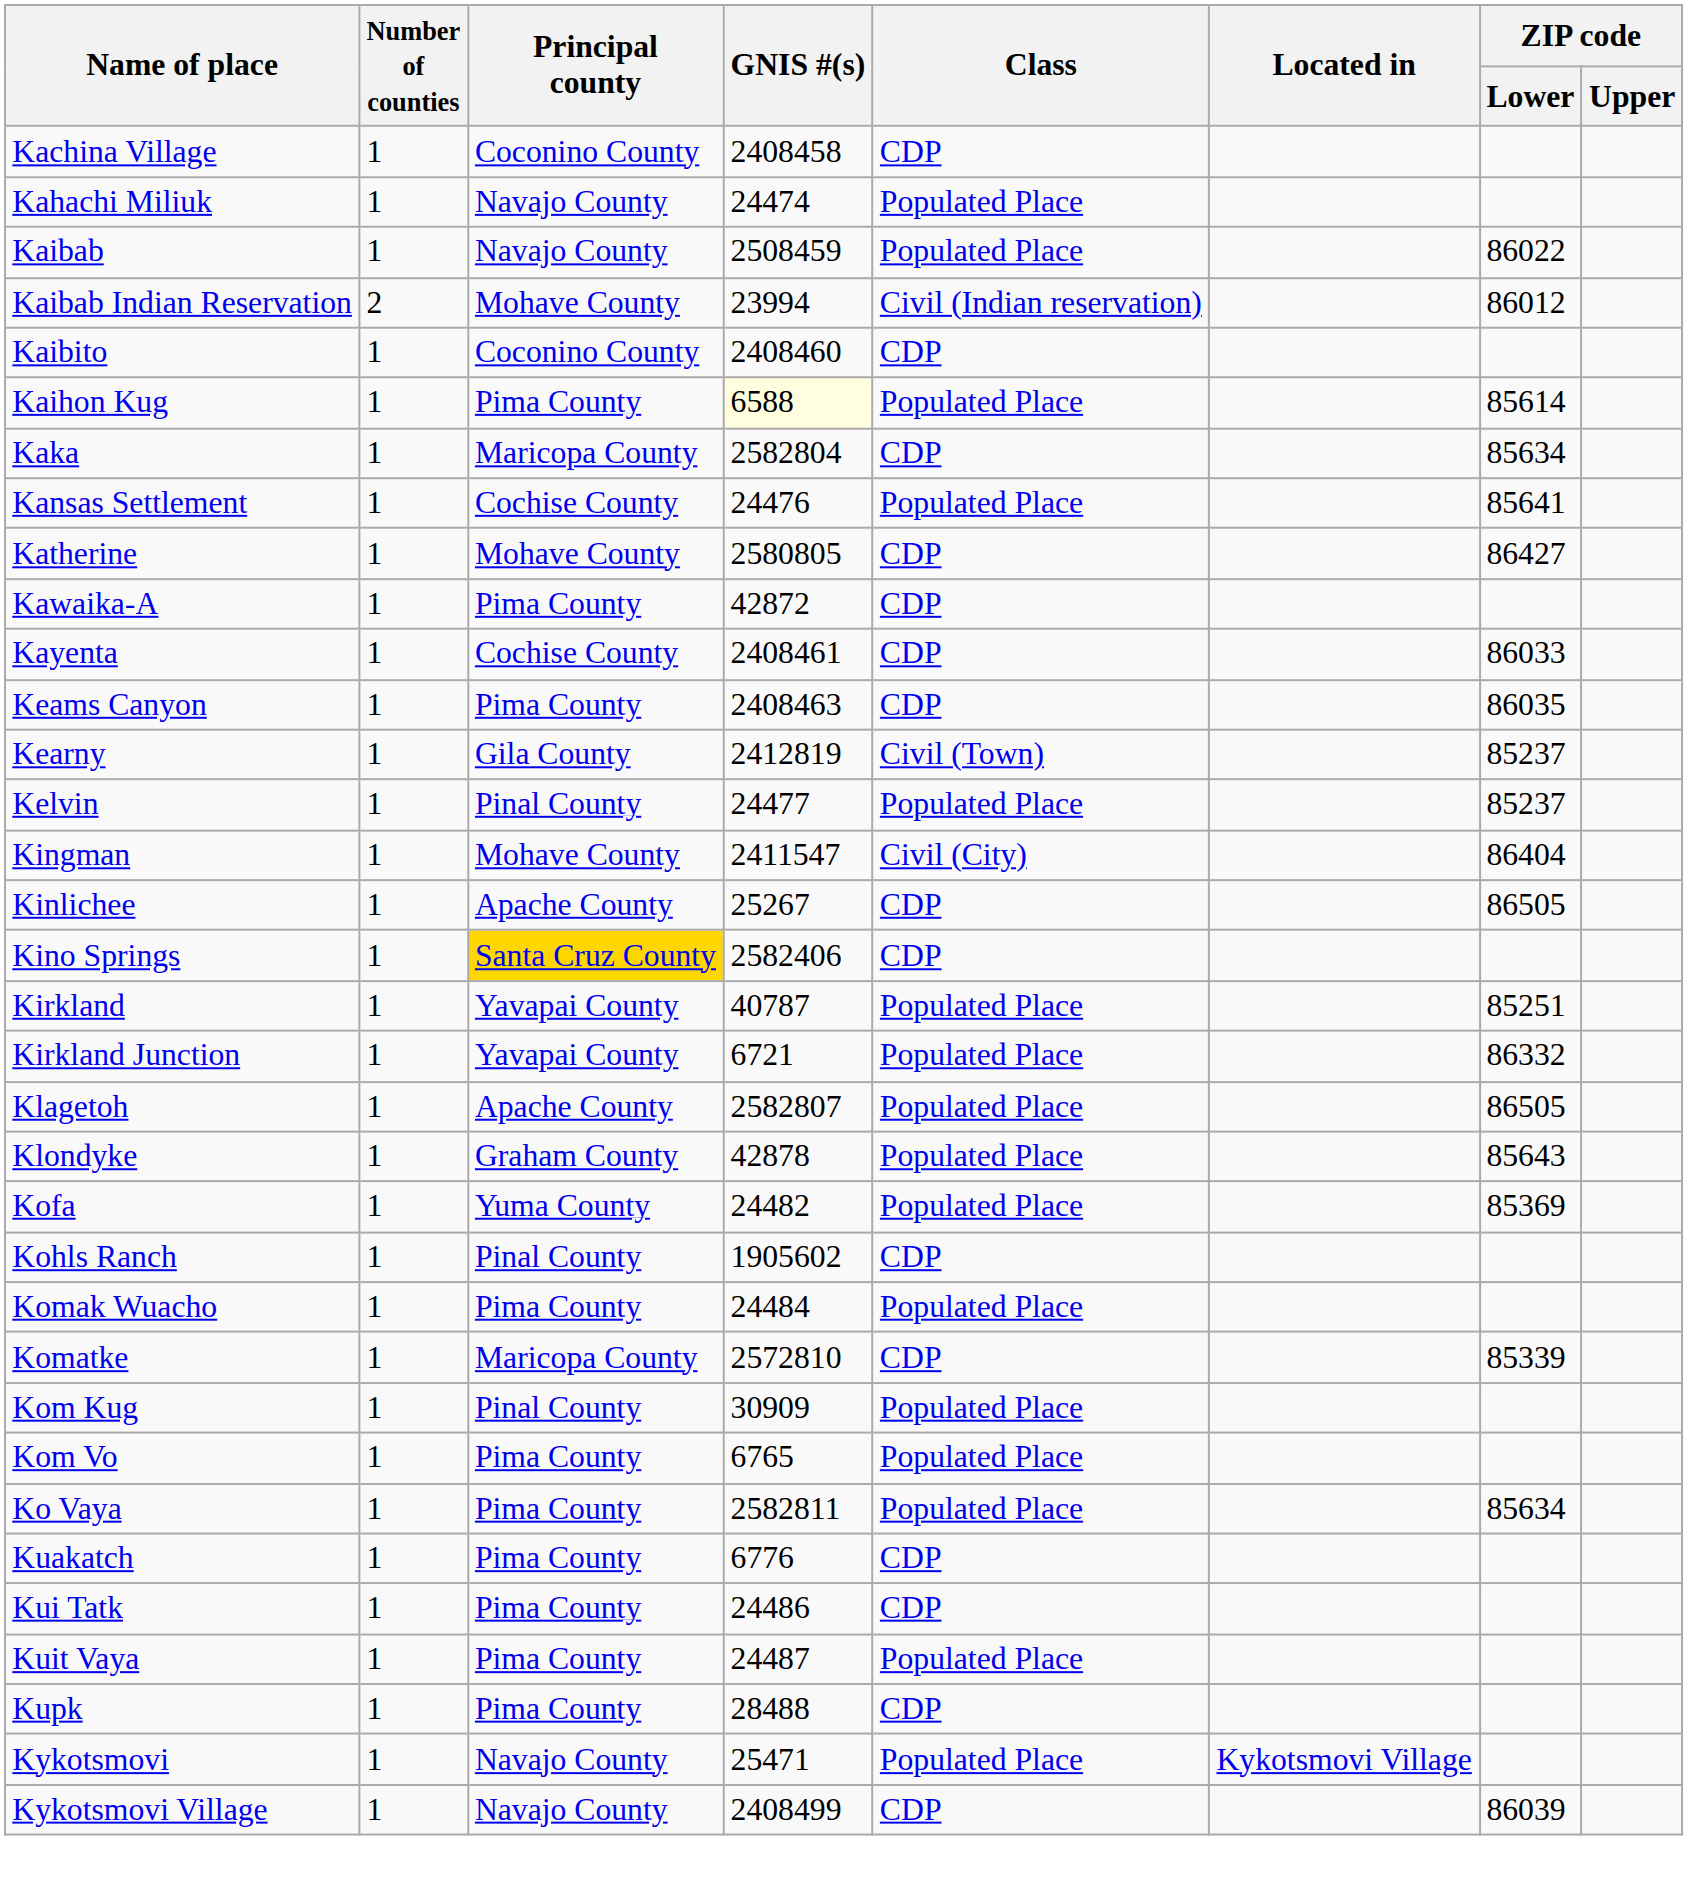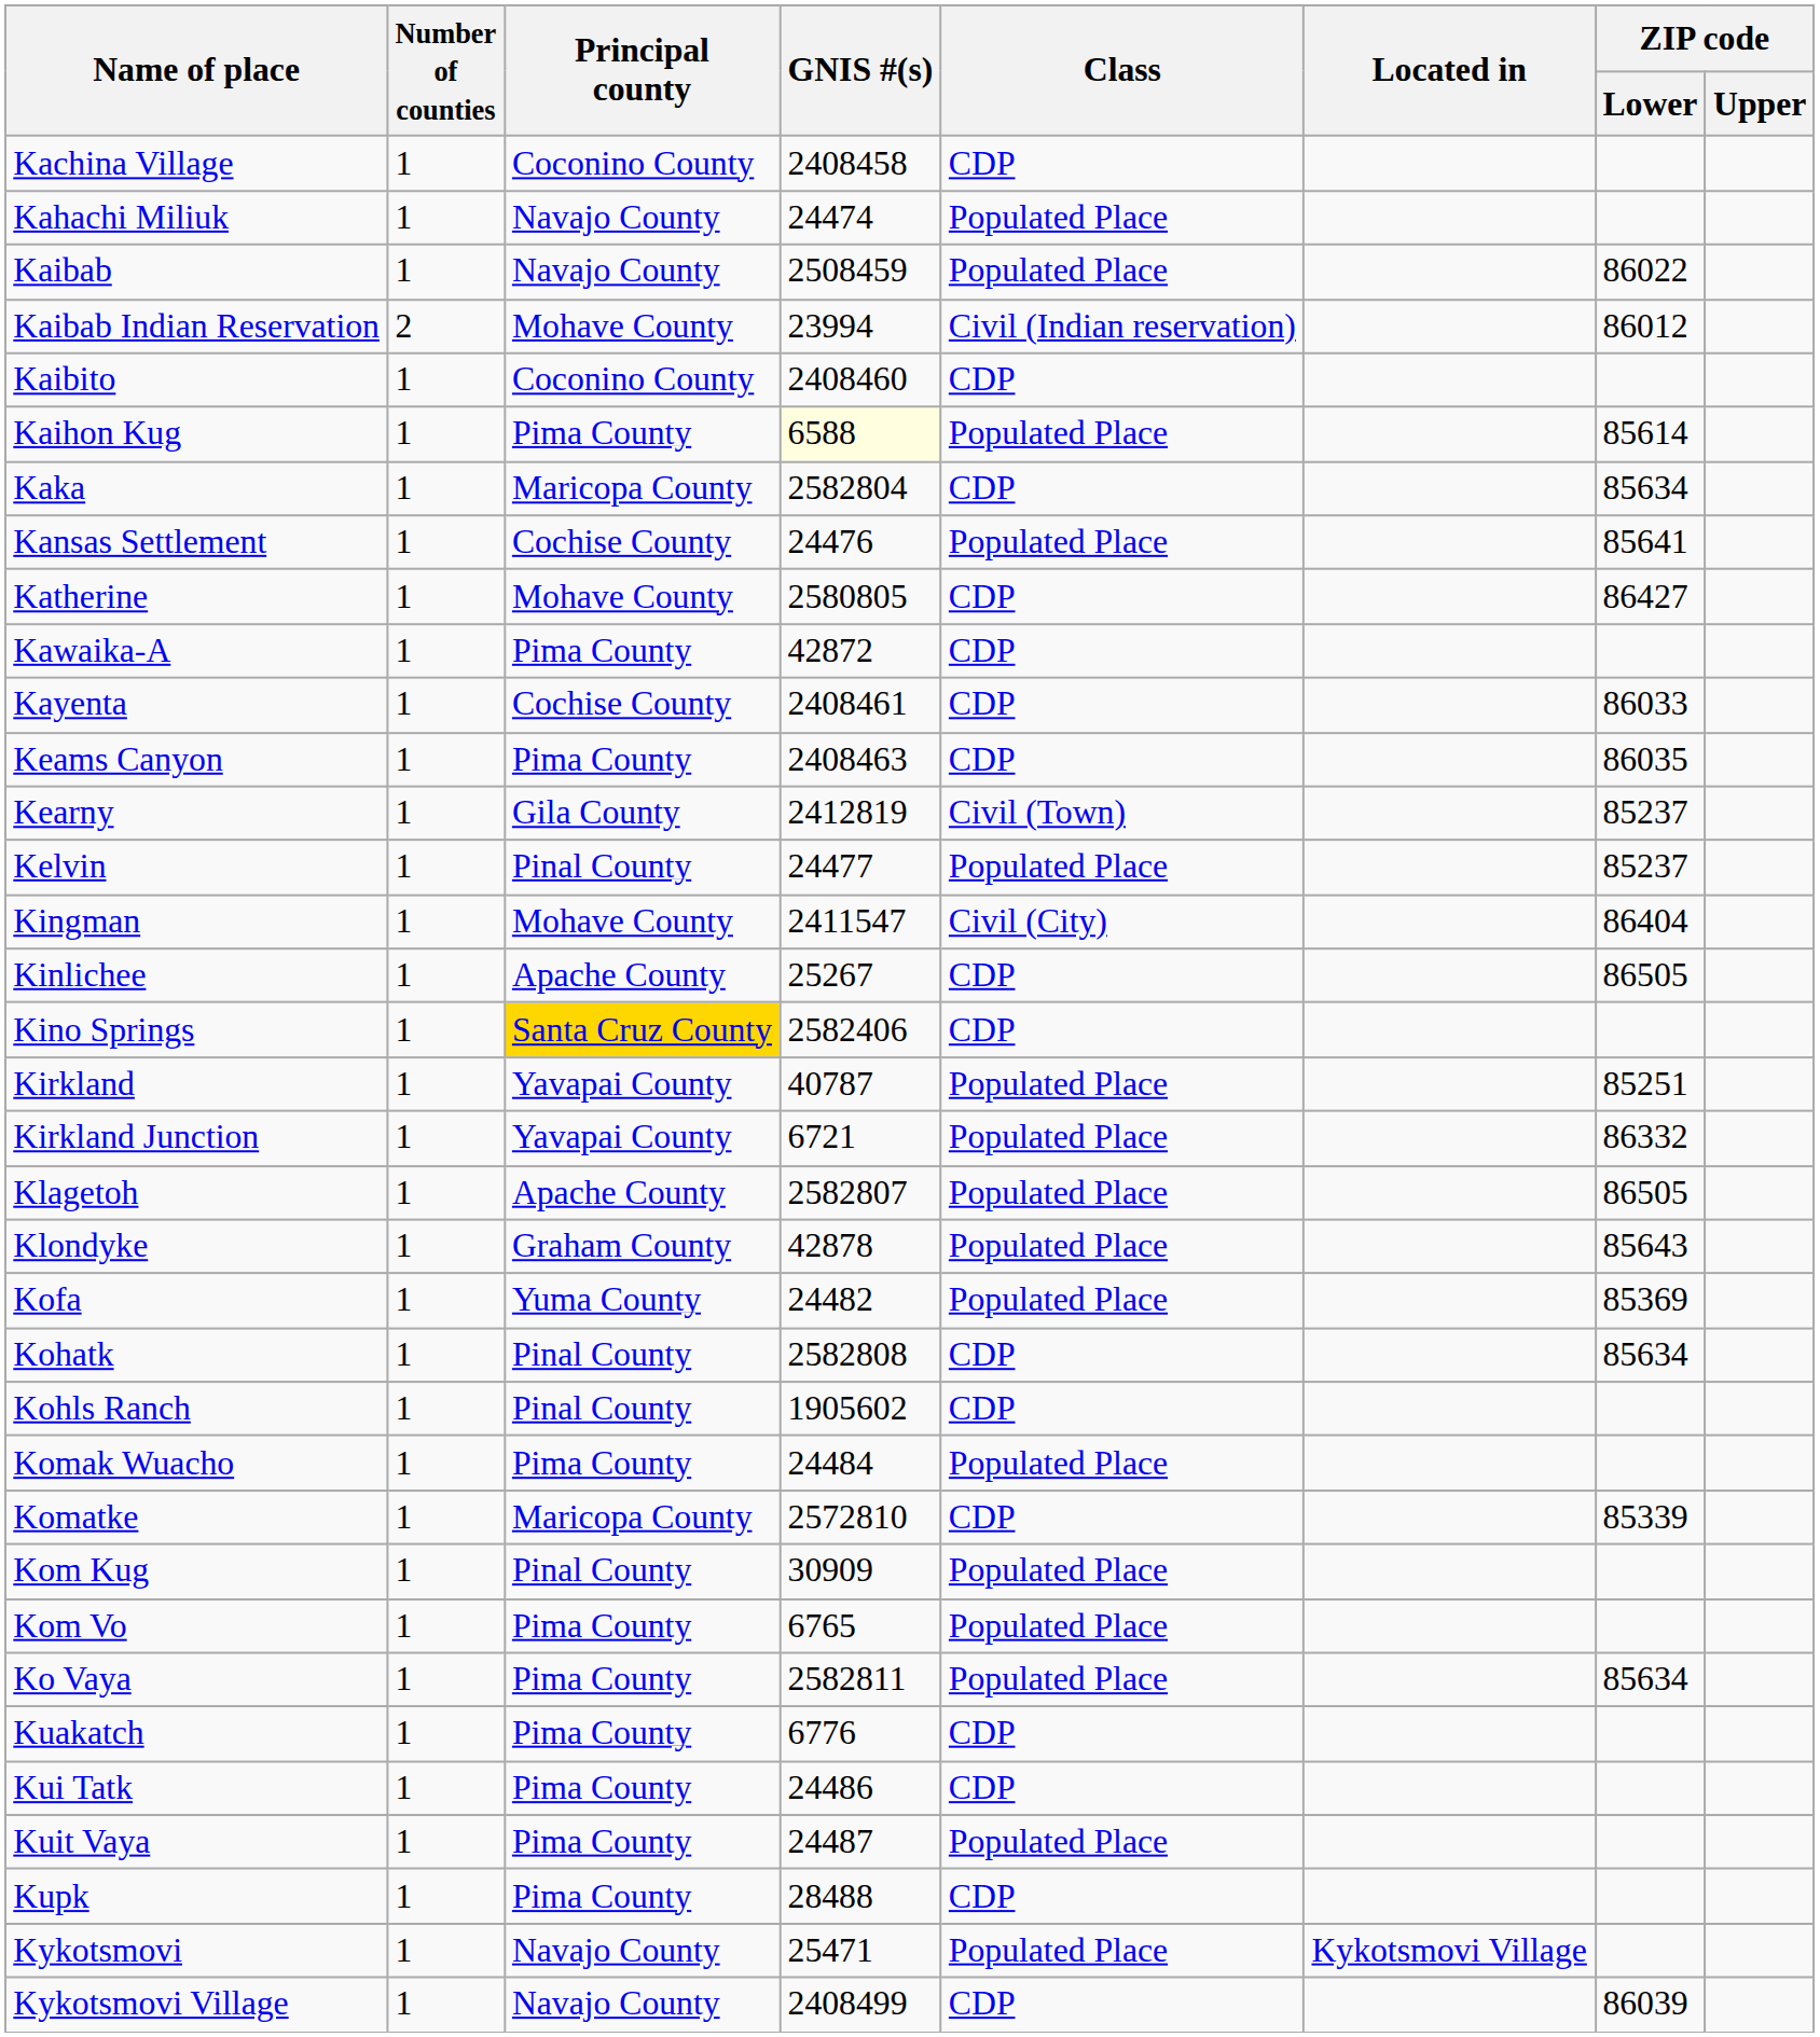 <table class="wikitable sortable">
 <tr>
 <th rowspan=2>Name of place</th>
 <th rowspan=2><small>Number <br>of<br>counties</small></th>
 <th rowspan=2>Principal <br> county</th>
 <th rowspan=2>GNIS #(s)</th>
 <th rowspan=2>Class</th>
 <th rowspan=2>Located in</th>
 <th colspan=2>ZIP code</th>
 </tr>
 <tr>
 <th>Lower</th>
 <th>Upper</th>
 </tr>
 <tr>
 <td><a href='#'>Kachina Village</a></td>
 <td>1</td>
 <td><a href='#'>Coconino County</a></td>
 <td>2408458</td>
 <td><a href='#'>CDP</a></td>
 <td></td>
 <td></td>
 <td></td>
 </tr>
 <tr>
 <td><a href='#'>Kahachi Miliuk</a></td>
 <td>1</td>
 <td><a href='#'>Navajo County</a></td>
 <td>24474</td>
 <td><a href='#'>Populated Place</a></td>
 <td></td>
 <td></td>
 <td></td>
 </tr>
 <tr>
 <td><a href='#'>Kaibab</a></td>
 <td>1</td>
 <td><a href='#'>Navajo County</a></td>
 <td>2508459</td>
 <td><a href='#'>Populated Place</a></td>
 <td></td>
 <td>86022</td>
 <td></td>
 </tr>
 <tr>
 <td><a href='#'>Kaibab Indian Reservation</a></td>
 <td>2</td>
 <td><a href='#'>Mohave County</a></td>
 <td>23994</td>
 <td><a href='#'>Civil (Indian reservation)</a></td>
 <td></td>
 <td>86012</td>
 <td></td>
 </tr>
 <tr>
 <td><a href='#'>Kaibito</a></td>
 <td>1</td>
 <td><a href='#'>Coconino County</a></td>
 <td>2408460</td>
 <td><a href='#'>CDP</a></td>
 <td></td>
 <td></td>
 <td></td>
 </tr>
 <tr>
 <td><a href='#'>Kaihon Kug</a></td>
 <td>1</td>
 <td><a href='#'>Pima County</a></td>
 <td style="background: lightyellow;">6588</td>
 <td><a href='#'>Populated Place</a></td>
 <td></td>
 <td>85614</td>
 <td></td>
 </tr>
 <tr>
 <td><a href='#'>Kaka</a></td>
 <td>1</td>
 <td><a href='#'>Maricopa County</a></td>
 <td>2582804</td>
 <td><a href='#'>CDP</a></td>
 <td></td>
 <td>85634</td>
 <td></td>
 </tr>
 <tr>
 <td><a href='#'>Kansas Settlement</a></td>
 <td>1</td>
 <td><a href='#'>Cochise County</a></td>
 <td>24476</td>
 <td><a href='#'>Populated Place</a></td>
 <td></td>
 <td>85641</td>
 <td></td>
 </tr>
 <tr>
 <td><a href='#'>Katherine</a></td>
 <td>1</td>
 <td><a href='#'>Mohave County</a></td>
 <td>2580805</td>
 <td><a href='#'>CDP</a></td>
 <td></td>
 <td>86427</td>
 <td></td>
 </tr>
 <tr>
 <td><a href='#'>Kawaika-A</a></td>
 <td>1</td>
 <td><a href='#'>Pima County</a></td>
 <td>42872</td>
 <td><a href='#'>CDP</a></td>
 <td></td>
 <td></td>
 <td></td>
 </tr>
 <tr>
 <td><a href='#'>Kayenta</a></td>
 <td>1</td>
 <td><a href='#'>Cochise County</a></td>
 <td>2408461</td>
 <td><a href='#'>CDP</a></td>
 <td></td>
 <td>86033</td>
 <td></td>
 </tr>
 <tr>
 <td><a href='#'>Keams Canyon</a></td>
 <td>1</td>
 <td><a href='#'>Pima County</a></td>
 <td>2408463</td>
 <td><a href='#'>CDP</a></td>
 <td></td>
 <td>86035</td>
 <td></td>
 </tr>
 <tr>
 <td><a href='#'>Kearny</a></td>
 <td>1</td>
 <td><a href='#'>Gila County</a></td>
 <td>2412819</td>
 <td><a href='#'>Civil (Town)</a></td>
 <td></td>
 <td>85237</td>
 <td></td>
 </tr>
 <tr>
 <td><a href='#'>Kelvin</a></td>
 <td>1</td>
 <td><a href='#'>Pinal County</a></td>
 <td>24477</td>
 <td><a href='#'>Populated Place</a></td>
 <td></td>
 <td>85237</td>
 <td></td>
 </tr>
 <tr>
 <td><a href='#'>Kingman</a></td>
 <td>1</td>
 <td><a href='#'>Mohave County</a></td>
 <td>2411547</td>
 <td><a href='#'>Civil (City)</a></td>
 <td></td>
 <td>86404</td>
 <td></td>
 </tr>
 <tr>
 <td><a href='#'>Kinlichee</a></td>
 <td>1</td>
 <td><a href='#'>Apache County</a></td>
 <td>25267</td>
 <td><a href='#'>CDP</a></td>
 <td></td>
 <td>86505</td>
 <td></td>
 </tr>
 <tr>
 <td><a href='#'>Kino Springs</a></td>
 <td>1</td>
 <td style="background: gold;"><a href='#'>Santa Cruz County</a></td>
 <td>2582406</td>
 <td><a href='#'>CDP</a></td>
 <td></td>
 <td></td>
 <td></td>
 </tr>
 <tr>
 <td><a href='#'>Kirkland</a></td>
 <td>1</td>
 <td><a href='#'>Yavapai County</a></td>
 <td>40787</td>
 <td><a href='#'>Populated Place</a></td>
 <td></td>
 <td>85251</td>
 <td></td>
 </tr>
 <tr>
 <td><a href='#'>Kirkland Junction</a></td>
 <td>1</td>
 <td><a href='#'>Yavapai County</a></td>
 <td>6721</td>
 <td><a href='#'>Populated Place</a></td>
 <td></td>
 <td>86332</td>
 <td></td>
 </tr>
 <tr>
 <td><a href='#'>Klagetoh</a></td>
 <td>1</td>
 <td><a href='#'>Apache County</a></td>
 <td>2582807</td>
 <td><a href='#'>Populated Place</a></td>
 <td></td>
 <td>86505</td>
 <td></td>
 </tr>
 <tr>
 <td><a href='#'>Klondyke</a></td>
 <td>1</td>
 <td><a href='#'>Graham County</a></td>
 <td>42878</td>
 <td><a href='#'>Populated Place</a></td>
 <td></td>
 <td>85643</td>
 <td></td>
 </tr>
 <tr>
 <td><a href='#'>Kofa</a></td>
 <td>1</td>
 <td><a href='#'>Yuma County</a></td>
 <td>24482</td>
 <td><a href='#'>Populated Place</a></td>
 <td></td>
 <td>85369</td>
 <td></td>
 </tr>
 <tr>
+<td><a href='#'>Kohatk</a></td>
+<td>1</td>
+<td><a href='#'>Pinal County</a></td>
+<td>2582808</td>
+<td><a href='#'>CDP</a></td>
+<td></td>
+<td>85634</td>
+<td></td>
+</tr>
+<tr>
 <td><a href='#'>Kohls Ranch</a></td>
 <td>1</td>
 <td><a href='#'>Pinal County</a></td>
 <td>1905602</td>
 <td><a href='#'>CDP</a></td>
 <td></td>
 <td></td>
 <td></td>
 </tr>
 <tr>
 <td><a href='#'>Komak Wuacho</a></td>
 <td>1</td>
 <td><a href='#'>Pima County</a></td>
 <td>24484</td>
 <td><a href='#'>Populated Place</a></td>
 <td></td>
 <td></td>
 <td></td>
 </tr>
 <tr>
 <td><a href='#'>Komatke</a></td>
 <td>1</td>
 <td><a href='#'>Maricopa County</a></td>
 <td>2572810</td>
 <td><a href='#'>CDP</a></td>
 <td></td>
 <td>85339</td>
 <td></td>
 </tr>
 <tr>
 <td><a href='#'>Kom Kug</a></td>
 <td>1</td>
 <td><a href='#'>Pinal County</a></td>
 <td>30909</td>
 <td><a href='#'>Populated Place</a></td>
 <td></td>
 <td></td>
 <td></td>
 </tr>
 <tr>
 <td><a href='#'>Kom Vo</a></td>
 <td>1</td>
 <td><a href='#'>Pima County</a></td>
 <td>6765</td>
 <td><a href='#'>Populated Place</a></td>
 <td></td>
 <td></td>
 <td></td>
 </tr>
 <tr>
 <td><a href='#'>Ko Vaya</a></td>
 <td>1</td>
 <td><a href='#'>Pima County</a></td>
 <td>2582811</td>
 <td><a href='#'>Populated Place</a></td>
 <td></td>
 <td>85634</td>
 <td></td>
 </tr>
 <tr>
 <td><a href='#'>Kuakatch</a></td>
 <td>1</td>
 <td><a href='#'>Pima County</a></td>
 <td>6776</td>
 <td><a href='#'>CDP</a></td>
 <td></td>
 <td></td>
 <td></td>
 </tr>
 <tr>
 <td><a href='#'>Kui Tatk</a></td>
 <td>1</td>
 <td><a href='#'>Pima County</a></td>
 <td>24486</td>
 <td><a href='#'>CDP</a></td>
 <td></td>
 <td></td>
 <td></td>
 </tr>
 <tr>
 <td><a href='#'>Kuit Vaya</a></td>
 <td>1</td>
 <td><a href='#'>Pima County</a></td>
 <td>24487</td>
 <td><a href='#'>Populated Place</a></td>
 <td></td>
 <td></td>
 <td></td>
 </tr>
 <tr>
 <td><a href='#'>Kupk</a></td>
 <td>1</td>
 <td><a href='#'>Pima County</a></td>
 <td>28488</td>
 <td><a href='#'>CDP</a></td>
 <td></td>
 <td></td>
 <td></td>
 </tr>
 <tr>
 <td><a href='#'>Kykotsmovi</a></td>
 <td>1</td>
 <td><a href='#'>Navajo County</a></td>
 <td>25471</td>
 <td><a href='#'>Populated Place</a></td>
 <td><a href='#'>Kykotsmovi Village</a></td>
 <td></td>
 <td></td>
 </tr>
 <tr>
 <td><a href='#'>Kykotsmovi Village</a></td>
 <td>1</td>
 <td><a href='#'>Navajo County</a></td>
 <td>2408499</td>
 <td><a href='#'>CDP</a></td>
 <td></td>
 <td>86039</td>
 <td></td>
 </tr>
 </table>
